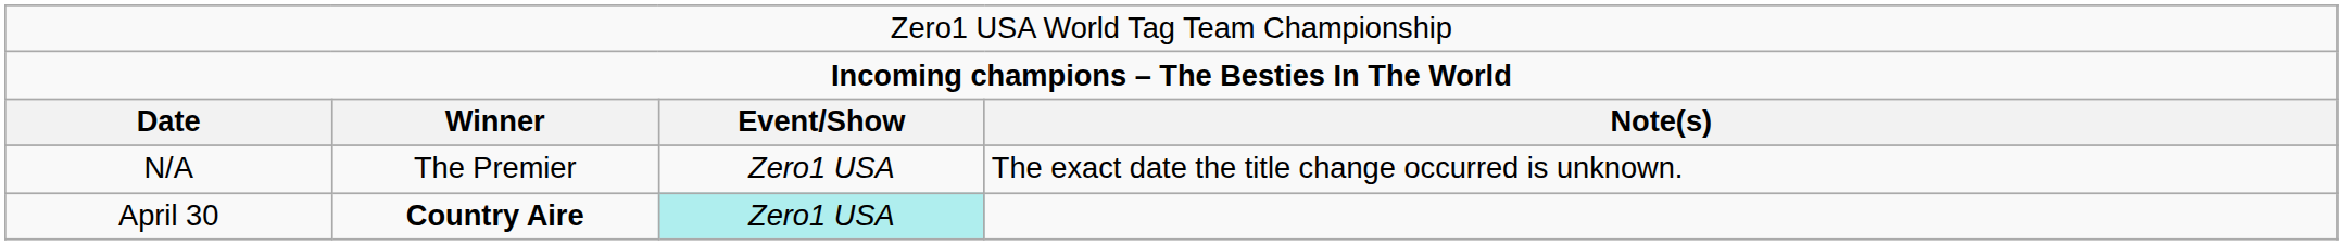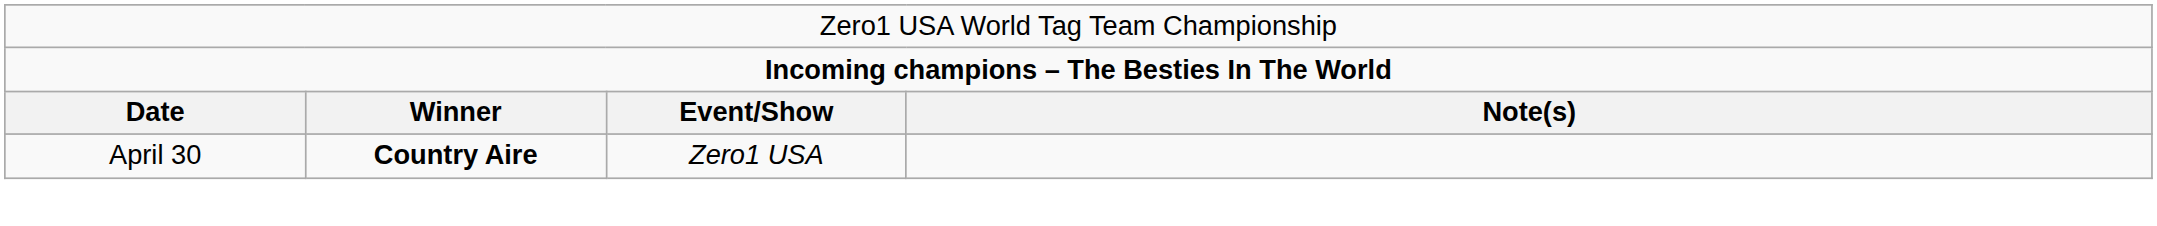 <table class="wikitable" style="text-align:center; width:100%;">
 <tr>
 <td colspan="4" style="text-align: center;">Zero1 USA World Tag Team Championship</td>
 </tr>
 <tr>
 <td colspan="4" style="text-align: center;"><strong>Incoming champions – The Besties In The World </strong></td>
 </tr>
 <tr>
 <th width=14%>Date</th>
 <th width=14%>Winner</th>
 <th width=14%>Event/Show</th>
 <th width=58%>Note(s)</th>
 </tr>
 <tr>
-<td>N/A</td>
-<td>The Premier<br></td>
-<td><em>Zero1 USA</em></td>
-<td align=left>The exact date the title change occurred is unknown.</td>
-</tr>
-<tr>
 <td>April 30</td>
 <td><strong>Country Aire<br></strong></td>
-<td style="background: paleturquoise;"><em>Zero1 USA</em></td>
+<td><em>Zero1 USA</em></td>
 <td></td>
 </tr>
 </table>
